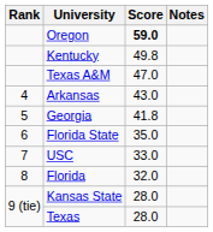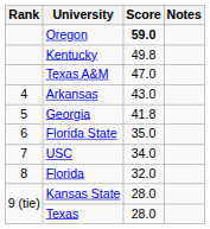 <table class="wikitable sortable" style="text-align:center">
 <tr>
 <th>Rank</th>
 <th>University</th>
 <th>Score</th>
 <th>Notes</th>
 </tr>
 <tr>
 <td></td>
 <td align=left><a href='#'>Oregon</a></td>
 <td><strong>59.0</strong></td>
 <td></td>
 </tr>
 <tr>
 <td></td>
 <td align=left><a href='#'>Kentucky</a></td>
 <td>49.8</td>
 <td></td>
 </tr>
 <tr>
 <td></td>
 <td align=left><a href='#'>Texas A&M</a></td>
 <td>47.0</td>
 <td></td>
 </tr>
 <tr>
 <td>4</td>
 <td align=left><a href='#'>Arkansas</a></td>
 <td>43.0</td>
 <td></td>
 </tr>
 <tr>
 <td>5</td>
 <td align=left><a href='#'>Georgia</a></td>
 <td>41.8</td>
 <td></td>
 </tr>
 <tr>
 <td>6</td>
 <td align=left><a href='#'>Florida State</a></td>
 <td>35.0</td>
 <td></td>
 </tr>
 <tr>
 <td>7</td>
 <td align=left><a href='#'>USC</a></td>
-<td>33.0</td>
+<td>34.0</td>
 <td></td>
 </tr>
 <tr>
 <td>8</td>
 <td align=left><a href='#'>Florida</a></td>
 <td>32.0</td>
 <td></td>
 </tr>
 <tr>
 <td rowspan=2>9 (tie)</td>
 <td align=left><a href='#'>Kansas State</a></td>
 <td>28.0</td>
 <td></td>
 </tr>
 <tr>
 <td align=left><a href='#'>Texas</a></td>
 <td>28.0</td>
 <td></td>
 </tr>
 </table>
